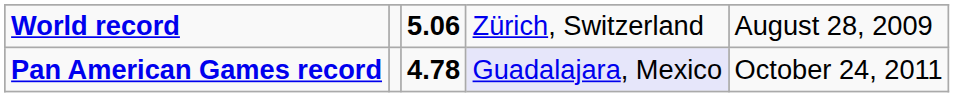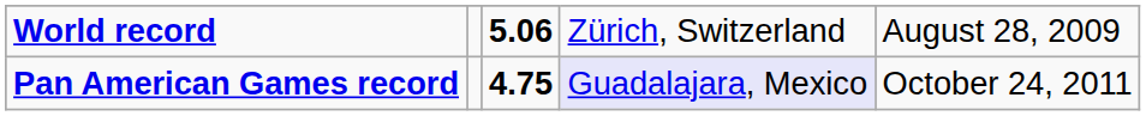 <table class="wikitable">
 <tr>
 <td><strong><a href='#'>World record</a></strong></td>
 <td></td>
 <td><strong>5.06</strong></td>
 <td><a href='#'>Zürich</a>, Switzerland</td>
 <td>August 28, 2009</td>
 </tr>
 <tr>
 <td><strong><a href='#'>Pan American Games record</a></strong></td>
 <td></td>
-<td><strong>4.78</strong></td>
+<td><strong>4.75</strong></td>
 <td style="background: lavender;"><a href='#'>Guadalajara</a>, Mexico</td>
 <td>October 24, 2011</td>
 </tr>
 </table>
